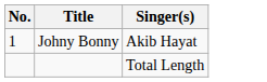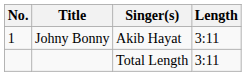 <table class="wikitable">
 <tr>
 <th>No.</th>
 <th>Title</th>
 <th>Singer(s)</th>
+<th>Length</th>
 </tr>
 <tr>
 <td>1</td>
 <td>Johny Bonny</td>
 <td>Akib Hayat</td>
+<td>3:11</td>
 </tr>
 <tr>
 <td></td>
 <td></td>
 <td>Total Length</td>
+<td>3:11</td>
 </tr>
 </table>
